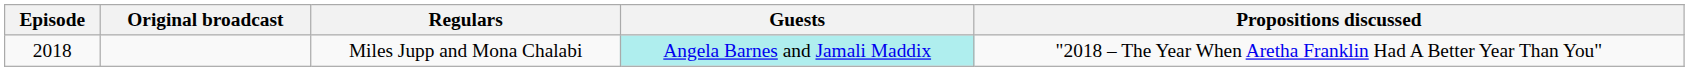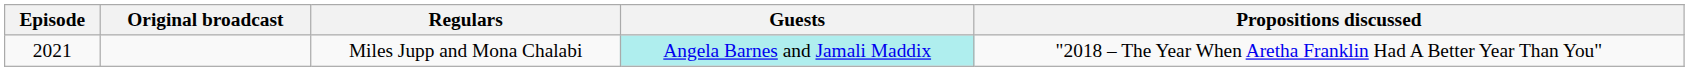 <table class="wikitable" style="text-align:center; width:70%;">
 <tr>
 <th>Episode</th>
 <th>Original broadcast</th>
 <th>Regulars</th>
 <th>Guests</th>
 <th>Propositions discussed</th>
 </tr>
 <tr>
-<td>2018</td>
+<td>2021</td>
 <td></td>
 <td>Miles Jupp and Mona Chalabi</td>
 <td style="background: paleturquoise;"><a href='#'>Angela Barnes</a> and <a href='#'>Jamali Maddix</a></td>
 <td>"2018 – The Year When <a href='#'>Aretha Franklin</a> Had A Better Year Than You"</td>
 </tr>
 </table>
